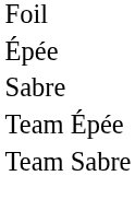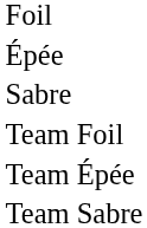 <table>
 <tr>
 <td>Foil</td>
 <td></td>
 <td></td>
 <td><br></td>
 </tr>
 <tr>
 <td>Épée</td>
 <td></td>
 <td></td>
 <td><br></td>
 </tr>
 <tr>
 <td>Sabre</td>
 <td></td>
 <td></td>
 <td><br></td>
 </tr>
 <tr>
+<td>Team Foil</td>
+<td></td>
+<td></td>
+<td></td>
+</tr>
+<tr>
 <td>Team Épée</td>
 <td></td>
 <td></td>
 <td></td>
 </tr>
 <tr>
 <td>Team Sabre</td>
 <td></td>
 <td></td>
 <td></td>
 </tr>
 </table>
